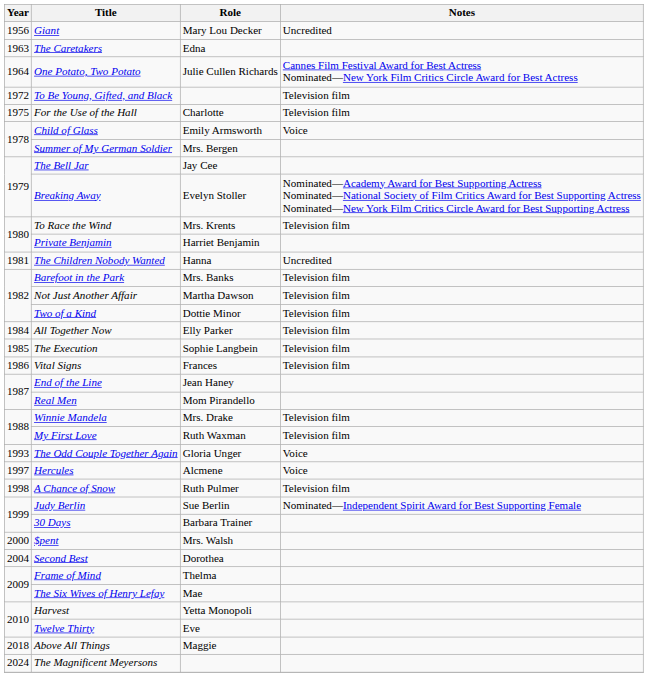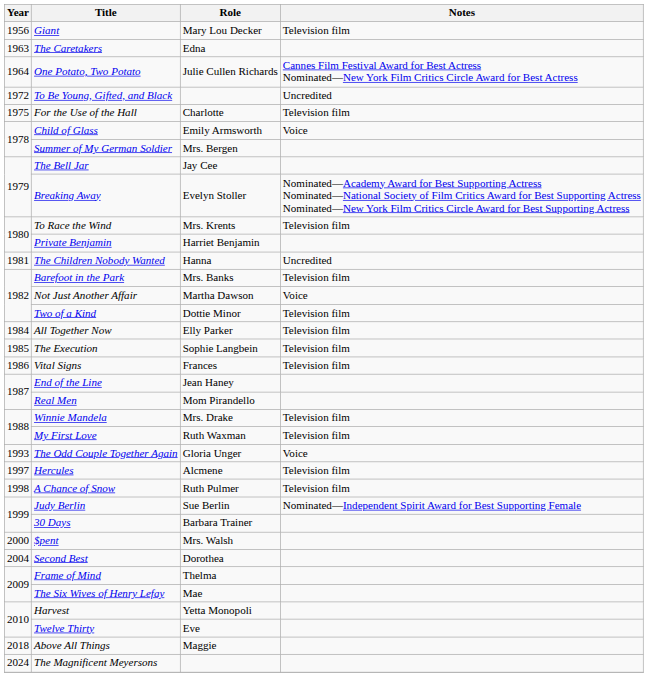 <table class="wikitable sortable">
 <tr>
 <th>Year</th>
 <th>Title</th>
 <th>Role</th>
 <th>Notes</th>
 </tr>
 <tr>
 <td>1956</td>
 <td><em><a href='#'>Giant</a></em></td>
 <td>Mary Lou Decker</td>
-<td>Uncredited</td>
+<td>Television film</td>
 </tr>
 <tr>
 <td>1963</td>
 <td><em><a href='#'>The Caretakers</a></em></td>
 <td>Edna</td>
 <td></td>
 </tr>
 <tr>
 <td>1964</td>
 <td><em><a href='#'>One Potato, Two Potato</a></em></td>
 <td>Julie Cullen Richards</td>
 <td><a href='#'>Cannes Film Festival Award for Best Actress</a><br>Nominated—<a href='#'>New York Film Critics Circle Award for Best Actress</a></td>
 </tr>
 <tr>
 <td>1972</td>
 <td><em><a href='#'>To Be Young, Gifted, and Black</a></em></td>
 <td></td>
-<td>Television film</td>
+<td>Uncredited</td>
 </tr>
 <tr>
 <td>1975</td>
 <td><em>For the Use of the Hall</em></td>
 <td>Charlotte</td>
 <td>Television film</td>
 </tr>
 <tr>
 <td rowspan="2">1978</td>
 <td><em><a href='#'>Child of Glass</a></em></td>
 <td>Emily Armsworth</td>
 <td>Voice</td>
 </tr>
 <tr>
 <td><em><a href='#'>Summer of My German Soldier</a></em></td>
 <td>Mrs. Bergen</td>
 <td></td>
 </tr>
 <tr>
 <td rowspan="2">1979</td>
 <td><em><a href='#'>The Bell Jar</a></em></td>
 <td>Jay Cee</td>
 <td></td>
 </tr>
 <tr>
 <td><em><a href='#'>Breaking Away</a></em></td>
 <td>Evelyn Stoller</td>
 <td>Nominated—<a href='#'>Academy Award for Best Supporting Actress</a><br>Nominated—<a href='#'>National Society of Film Critics Award for Best Supporting Actress</a><br>Nominated—<a href='#'>New York Film Critics Circle Award for Best Supporting Actress</a></td>
 </tr>
 <tr>
 <td rowspan="2">1980</td>
 <td><em>To Race the Wind</em></td>
 <td>Mrs. Krents</td>
 <td>Television film</td>
 </tr>
 <tr>
 <td><em><a href='#'>Private Benjamin</a></em></td>
 <td>Harriet Benjamin</td>
 <td></td>
 </tr>
 <tr>
 <td>1981</td>
 <td><em><a href='#'>The Children Nobody Wanted</a></em></td>
 <td>Hanna</td>
 <td>Uncredited</td>
 </tr>
 <tr>
 <td rowspan="3">1982</td>
 <td><em><a href='#'>Barefoot in the Park</a></em></td>
 <td>Mrs. Banks</td>
 <td>Television film</td>
 </tr>
 <tr>
 <td><em>Not Just Another Affair</em></td>
 <td>Martha Dawson</td>
-<td>Television film</td>
+<td>Voice</td>
 </tr>
 <tr>
 <td><em><a href='#'>Two of a Kind</a></em></td>
 <td>Dottie Minor</td>
 <td>Television film</td>
 </tr>
 <tr>
 <td>1984</td>
 <td><em>All Together Now</em></td>
 <td>Elly Parker</td>
 <td>Television film</td>
 </tr>
 <tr>
 <td>1985</td>
 <td><em>The Execution</em></td>
 <td>Sophie Langbein</td>
 <td>Television film</td>
 </tr>
 <tr>
 <td>1986</td>
 <td><em>Vital Signs</em></td>
 <td>Frances</td>
 <td>Television film</td>
 </tr>
 <tr>
 <td rowspan="2">1987</td>
 <td><em><a href='#'>End of the Line</a></em></td>
 <td>Jean Haney</td>
 <td></td>
 </tr>
 <tr>
 <td><em><a href='#'>Real Men</a></em></td>
 <td>Mom Pirandello</td>
 <td></td>
 </tr>
 <tr>
 <td rowspan="2">1988</td>
 <td><em><a href='#'>Winnie Mandela</a></em></td>
 <td>Mrs. Drake</td>
 <td>Television film</td>
 </tr>
 <tr>
 <td><em><a href='#'>My First Love</a></em></td>
 <td>Ruth Waxman</td>
 <td>Television film</td>
 </tr>
 <tr>
 <td>1993</td>
 <td><em><a href='#'>The Odd Couple Together Again</a></em></td>
 <td>Gloria Unger</td>
 <td>Voice</td>
 </tr>
 <tr>
 <td>1997</td>
 <td><em><a href='#'>Hercules</a></em></td>
 <td>Alcmene</td>
-<td>Voice</td>
+<td>Television film</td>
 </tr>
 <tr>
 <td>1998</td>
 <td><em><a href='#'>A Chance of Snow</a></em></td>
 <td>Ruth Pulmer</td>
 <td>Television film</td>
 </tr>
 <tr>
 <td rowspan="2">1999</td>
 <td><em><a href='#'>Judy Berlin</a></em></td>
 <td>Sue Berlin</td>
 <td>Nominated—<a href='#'>Independent Spirit Award for Best Supporting Female</a></td>
 </tr>
 <tr>
 <td><em><a href='#'>30 Days</a></em></td>
 <td>Barbara Trainer</td>
 <td></td>
 </tr>
 <tr>
 <td>2000</td>
 <td><em><a href='#'>$pent</a></em></td>
 <td>Mrs. Walsh</td>
 <td></td>
 </tr>
 <tr>
 <td>2004</td>
 <td><em><a href='#'>Second Best</a></em></td>
 <td>Dorothea</td>
 <td></td>
 </tr>
 <tr>
 <td rowspan="2">2009</td>
 <td><em><a href='#'>Frame of Mind</a></em></td>
 <td>Thelma</td>
 <td></td>
 </tr>
 <tr>
 <td><em><a href='#'>The Six Wives of Henry Lefay</a></em></td>
 <td>Mae</td>
 <td></td>
 </tr>
 <tr>
 <td rowspan="2">2010</td>
 <td><em>Harvest</em></td>
 <td>Yetta Monopoli</td>
 <td></td>
 </tr>
 <tr>
 <td><em><a href='#'>Twelve Thirty</a></em></td>
 <td>Eve</td>
 <td></td>
 </tr>
 <tr>
 <td>2018</td>
 <td><em>Above All Things</em></td>
 <td>Maggie</td>
 <td></td>
 </tr>
 <tr>
 <td>2024</td>
 <td><em>The Magnificent Meyersons</em></td>
 <td></td>
 <td></td>
 </tr>
 <tr>
 </tr>
 </table>
